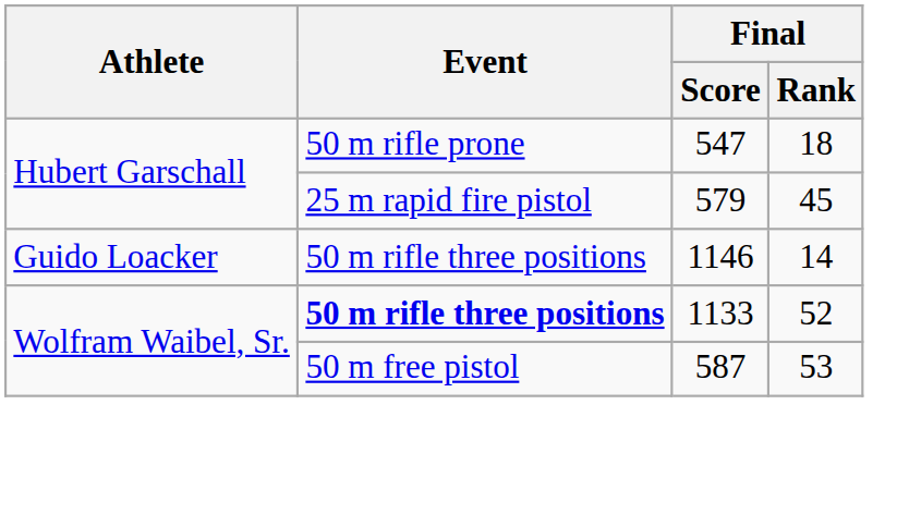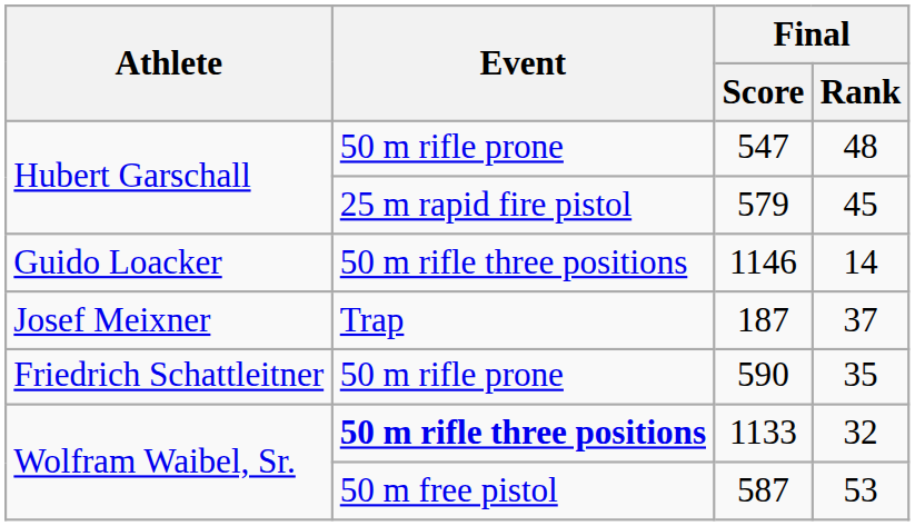 <table class="wikitable" style="font-size:90%">
 <tr>
 <th rowspan="2">Athlete</th>
 <th rowspan="2">Event</th>
 <th colspan="2">Final</th>
 </tr>
 <tr>
 <th>Score</th>
 <th>Rank</th>
 </tr>
 <tr>
 <td rowspan=2><a href='#'>Hubert Garschall</a></td>
 <td><a href='#'>50 m rifle prone</a></td>
 <td align="center">547</td>
-<td align="center">18</td>
+<td align="center">48</td>
 </tr>
 <tr>
 <td><a href='#'>25 m rapid fire pistol</a></td>
 <td align="center">579</td>
 <td align="center">45</td>
 </tr>
 <tr>
 <td><a href='#'>Guido Loacker</a></td>
 <td><a href='#'>50 m rifle three positions</a></td>
 <td align="center">1146</td>
 <td align="center">14</td>
 </tr>
 <tr>
+<td><a href='#'>Josef Meixner</a></td>
+<td><a href='#'>Trap</a></td>
+<td align="center">187</td>
+<td align="center">37</td>
+</tr>
+<tr>
+<td><a href='#'>Friedrich Schattleitner</a></td>
+<td><a href='#'>50 m rifle prone</a></td>
+<td align="center">590</td>
+<td align="center">35</td>
+</tr>
+<tr>
 <td rowspan=2><a href='#'>Wolfram Waibel, Sr.</a></td>
 <td><strong><a href='#'>50 m rifle three positions</a></strong></td>
 <td align="center">1133</td>
-<td align="center">52</td>
+<td align="center">32</td>
 </tr>
 <tr>
 <td><a href='#'>50 m free pistol</a></td>
 <td align="center">587</td>
 <td align="center">53</td>
 </tr>
 </table>
